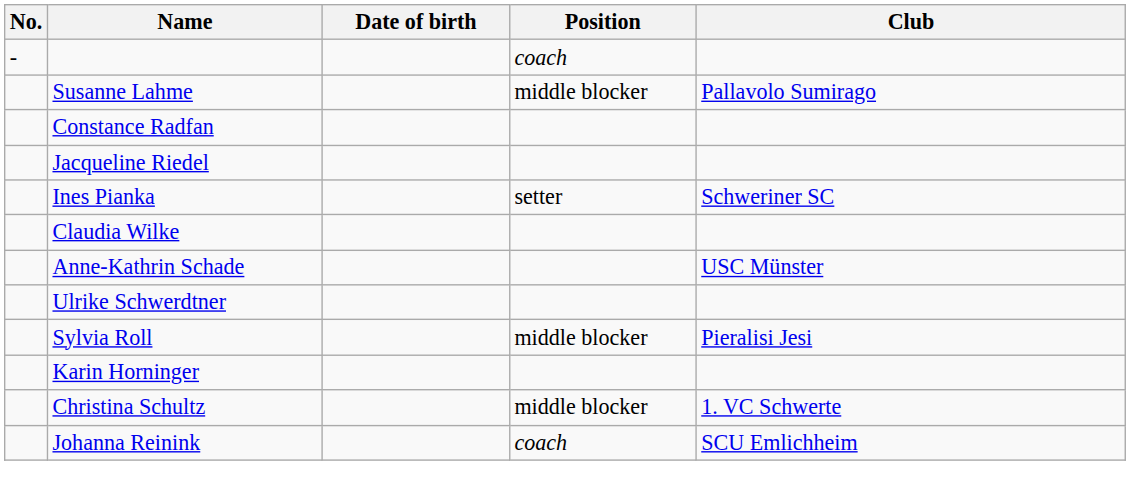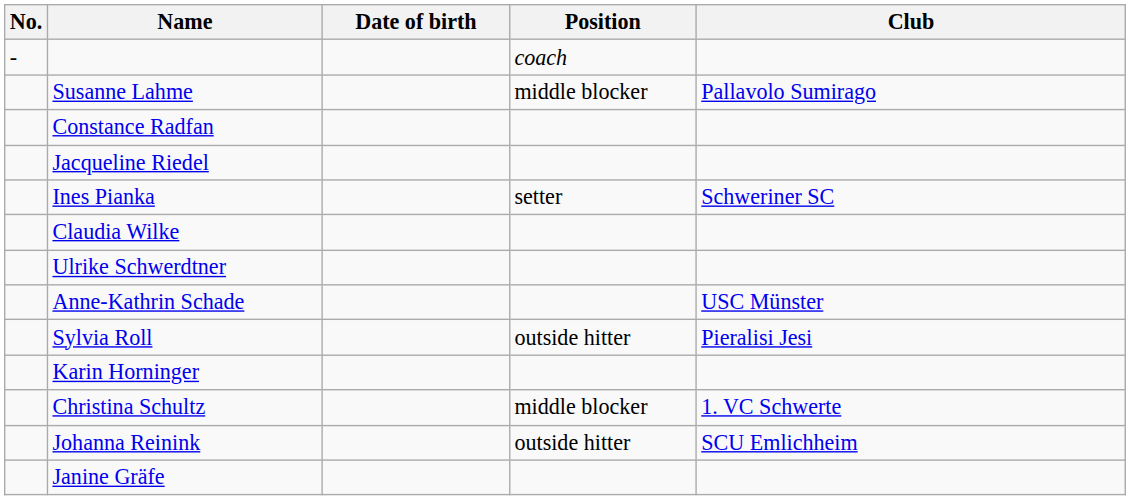 <table class=wikitable sortable style=font-size:100%; text-align:center;>
 <tr>
 <th>No.</th>
 <th style=width:12em>Name</th>
 <th style=width:8em>Date of birth</th>
 <th style=width:8em>Position</th>
 <th style=width:19em>Club</th>
 </tr>
 <tr>
 <td>-</td>
 <td></td>
 <td></td>
 <td><em>coach</em></td>
 <td></td>
 </tr>
 <tr>
 <td></td>
 <td><a href='#'>Susanne Lahme</a></td>
 <td></td>
 <td>middle blocker</td>
 <td> <a href='#'>Pallavolo Sumirago</a></td>
 </tr>
 <tr>
 <td></td>
 <td><a href='#'>Constance Radfan</a></td>
 <td></td>
 <td></td>
 <td></td>
 </tr>
 <tr>
 <td></td>
 <td><a href='#'>Jacqueline Riedel</a></td>
 <td></td>
 <td></td>
 <td></td>
 </tr>
 <tr>
 <td></td>
 <td><a href='#'>Ines Pianka</a></td>
 <td></td>
 <td>setter</td>
 <td> <a href='#'>Schweriner SC</a></td>
 </tr>
 <tr>
 <td></td>
 <td><a href='#'>Claudia Wilke</a></td>
 <td></td>
 <td></td>
 <td></td>
 </tr>
 <tr>
 <td></td>
+<td><a href='#'>Ulrike Schwerdtner</a></td>
+<td></td>
+<td></td>
+<td></td>
+</tr>
+<tr>
+<td></td>
 <td><a href='#'>Anne-Kathrin Schade</a></td>
 <td></td>
 <td></td>
 <td> <a href='#'>USC Münster</a></td>
 </tr>
 <tr>
 <td></td>
-<td><a href='#'>Ulrike Schwerdtner</a></td>
-<td></td>
-<td></td>
-<td></td>
-</tr>
-<tr>
-<td></td>
 <td><a href='#'>Sylvia Roll</a></td>
 <td></td>
-<td>middle blocker</td>
+<td>outside hitter</td>
 <td> <a href='#'>Pieralisi Jesi</a></td>
 </tr>
 <tr>
 <td></td>
 <td><a href='#'>Karin Horninger</a></td>
 <td></td>
 <td></td>
 <td></td>
 </tr>
 <tr>
 <td></td>
 <td><a href='#'>Christina Schultz</a></td>
 <td></td>
 <td>middle blocker</td>
 <td> <a href='#'>1. VC Schwerte</a></td>
 </tr>
 <tr>
 <td></td>
 <td><a href='#'>Johanna Reinink</a></td>
 <td></td>
-<td><em>coach</em></td>
+<td>outside hitter</td>
 <td> <a href='#'>SCU Emlichheim</a></td>
 </tr>
+<tr>
+<td></td>
+<td><a href='#'>Janine Gräfe</a></td>
+<td></td>
+<td></td>
+<td></td>
+</tr>
 </table>
